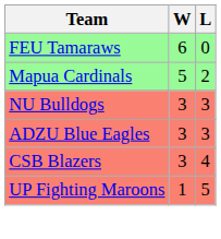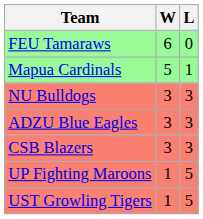 <table class="wikitable" align="center"|>
 <tr>
 <th>Team</th>
 <th>W</th>
 <th>L</th>
 </tr>
 <tr style="text-align:center; background:#98fb98;">
 <td align="left"><a href='#'>FEU Tamaraws</a></td>
 <td>6</td>
 <td>0</td>
 </tr>
 <tr style="text-align:center; background:#98fb98;">
 <td align="left"><a href='#'>Mapua Cardinals</a></td>
 <td>5</td>
-<td>2</td>
+<td>1</td>
 </tr>
 <tr style="text-align:center; background:salmon;">
 <td align="left"><a href='#'>NU Bulldogs</a></td>
 <td>3</td>
 <td>3</td>
 </tr>
 <tr style="text-align:center; background:salmon;">
 <td align="left"><a href='#'>ADZU Blue Eagles</a></td>
 <td>3</td>
 <td>3</td>
 </tr>
 <tr style="text-align:center; background:salmon;">
 <td align="left"><a href='#'>CSB Blazers</a></td>
 <td>3</td>
-<td>4</td>
+<td>3</td>
 </tr>
 <tr style="text-align:center; background:salmon;">
 <td align="left"><a href='#'>UP Fighting Maroons</a></td>
 <td>1</td>
 <td>5</td>
 </tr>
+<tr style="text-align:center; background:salmon;">
+<td align="left"><a href='#'>UST Growling Tigers</a></td>
+<td>1</td>
+<td>5</td>
+</tr>
 </table>
